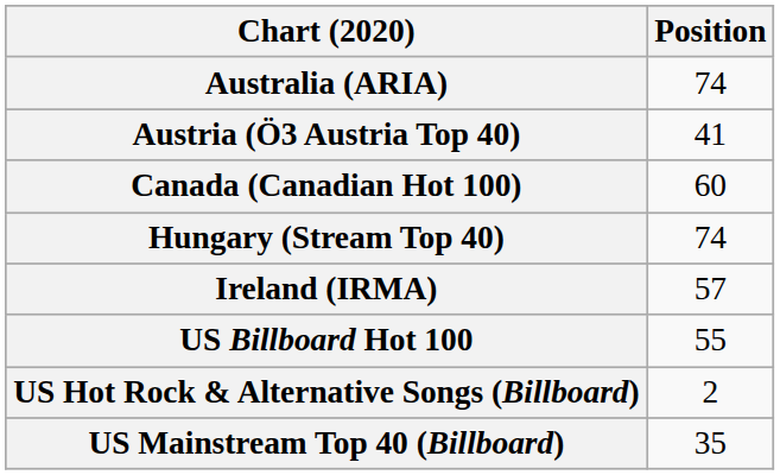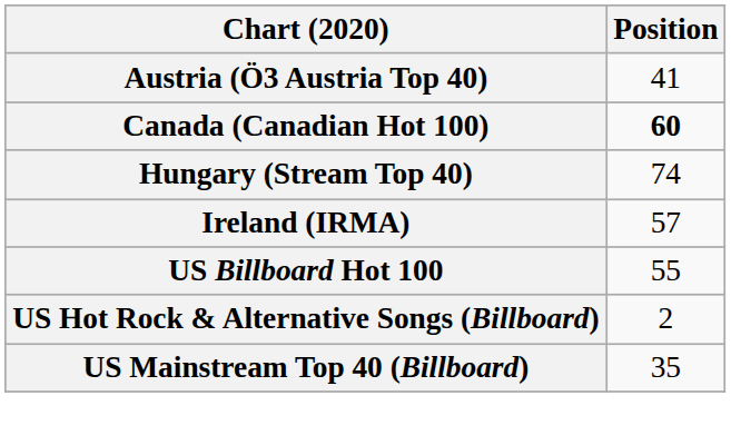 <table class="wikitable sortable plainrowheaders" style="text-align:center">
 <tr>
 <th scope="col">Chart (2020)</th>
 <th scope="col">Position</th>
-</tr>
-<tr>
-<th scope="row">Australia (ARIA)</th>
-<td>74</td>
 </tr>
 <tr>
 <th scope="row">Austria (Ö3 Austria Top 40)</th>
 <td>41</td>
 </tr>
 <tr>
 <th scope="row">Canada (Canadian Hot 100)</th>
-<td>60</td>
+<td><strong>60</strong></td>
 </tr>
 <tr>
 <th scope="row">Hungary (Stream Top 40)</th>
 <td>74</td>
 </tr>
 <tr>
 <th scope="row">Ireland (IRMA)</th>
 <td>57</td>
 </tr>
 <tr>
 <th scope="row">US <em>Billboard</em> Hot 100</th>
 <td>55</td>
 </tr>
 <tr>
 <th scope="row">US Hot Rock & Alternative Songs (<em>Billboard</em>)</th>
 <td>2</td>
 </tr>
 <tr>
 <th scope="row">US Mainstream Top 40 (<em>Billboard</em>)</th>
 <td>35</td>
 </tr>
 </table>
